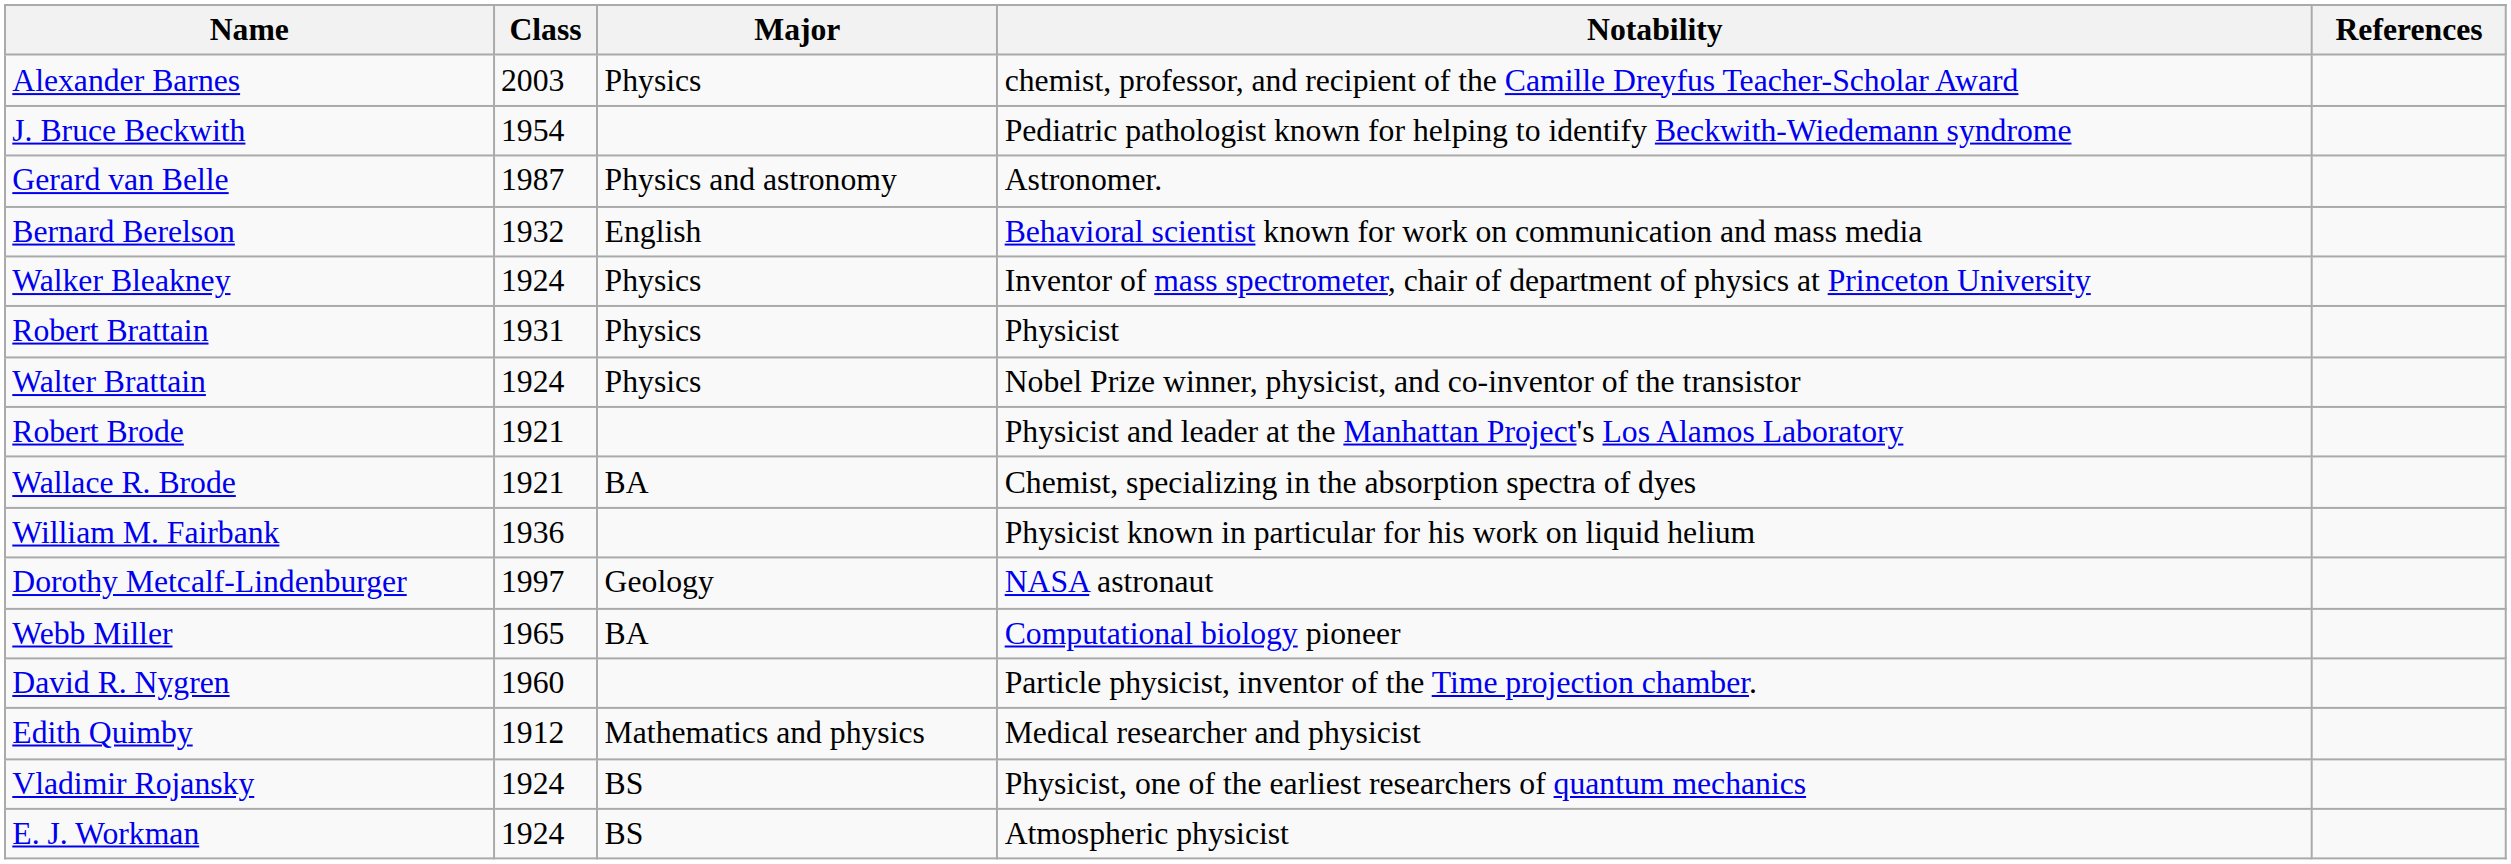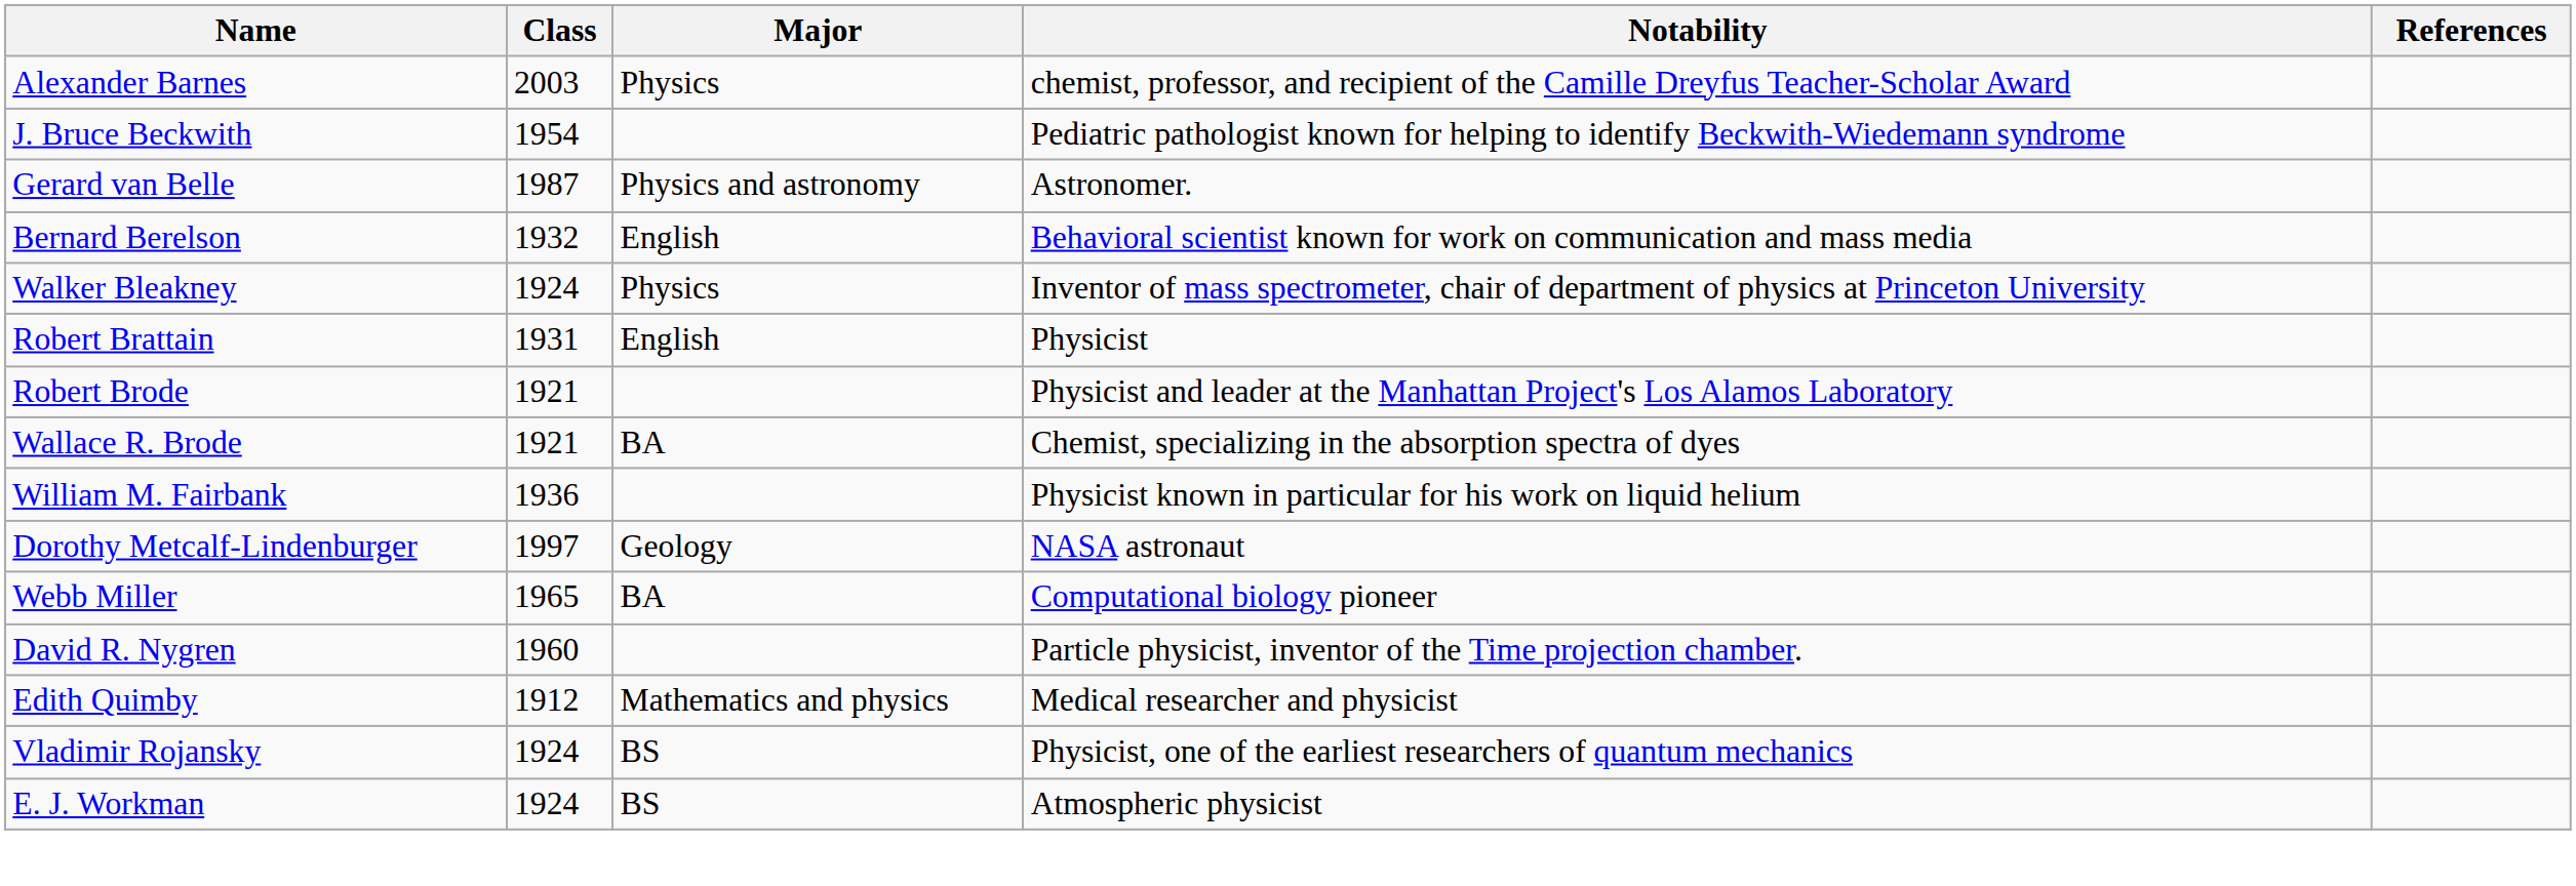 <table class="wikitable sortable" style="width:100%;">
 <tr>
 <th>Name</th>
 <th>Class</th>
 <th>Major</th>
 <th>Notability</th>
 <th>References</th>
 </tr>
 <tr>
 <td><a href='#'>Alexander Barnes</a></td>
 <td>2003</td>
 <td>Physics</td>
 <td>chemist, professor, and recipient of the <a href='#'>Camille Dreyfus Teacher-Scholar Award</a></td>
 <td></td>
 </tr>
 <tr>
 <td><a href='#'>J. Bruce Beckwith</a></td>
 <td>1954</td>
 <td></td>
 <td>Pediatric pathologist known for helping to identify <a href='#'>Beckwith-Wiedemann syndrome</a></td>
 <td></td>
 </tr>
 <tr>
 <td><a href='#'>Gerard van Belle</a></td>
 <td>1987</td>
 <td>Physics and astronomy</td>
 <td>Astronomer.</td>
 <td></td>
 </tr>
 <tr>
 <td><a href='#'>Bernard Berelson</a></td>
 <td>1932</td>
 <td>English</td>
 <td><a href='#'>Behavioral scientist</a> known for work on communication and mass media</td>
 <td></td>
 </tr>
 <tr>
 <td><a href='#'>Walker Bleakney</a></td>
 <td>1924</td>
 <td>Physics</td>
 <td>Inventor of <a href='#'>mass spectrometer</a>, chair of department of physics at <a href='#'>Princeton University</a></td>
 <td></td>
 </tr>
 <tr>
 <td><a href='#'>Robert Brattain</a></td>
 <td>1931</td>
-<td>Physics</td>
+<td>English</td>
 <td>Physicist</td>
-<td></td>
-</tr>
-<tr>
-<td><a href='#'>Walter Brattain</a></td>
-<td>1924</td>
-<td>Physics</td>
-<td>Nobel Prize winner, physicist, and co-inventor of the transistor</td>
 <td></td>
 </tr>
 <tr>
 <td><a href='#'>Robert Brode</a></td>
 <td>1921</td>
 <td></td>
 <td>Physicist and leader at the <a href='#'>Manhattan Project</a>'s <a href='#'>Los Alamos Laboratory</a></td>
 <td></td>
 </tr>
 <tr>
 <td><a href='#'>Wallace R. Brode</a></td>
 <td>1921</td>
 <td>BA</td>
 <td>Chemist, specializing in the absorption spectra of dyes</td>
 <td></td>
 </tr>
 <tr>
 <td><a href='#'>William M. Fairbank</a></td>
 <td>1936</td>
 <td></td>
 <td>Physicist known in particular for his work on liquid helium</td>
 <td></td>
 </tr>
 <tr>
 <td><a href='#'>Dorothy Metcalf-Lindenburger</a></td>
 <td>1997</td>
 <td>Geology</td>
 <td><a href='#'>NASA</a> astronaut</td>
 <td></td>
 </tr>
 <tr>
 <td><a href='#'>Webb Miller</a></td>
 <td>1965</td>
 <td>BA</td>
 <td><a href='#'>Computational biology</a> pioneer</td>
 <td></td>
 </tr>
 <tr>
 <td><a href='#'>David R. Nygren</a></td>
 <td>1960</td>
 <td></td>
 <td>Particle physicist, inventor of the <a href='#'>Time projection chamber</a>.</td>
 <td></td>
 </tr>
 <tr>
 <td><a href='#'>Edith Quimby</a></td>
 <td>1912</td>
 <td>Mathematics and physics</td>
 <td>Medical researcher and physicist</td>
 <td></td>
 </tr>
 <tr>
 <td><a href='#'>Vladimir Rojansky</a></td>
 <td>1924</td>
 <td>BS</td>
 <td>Physicist, one of the earliest researchers of <a href='#'>quantum mechanics</a></td>
 <td></td>
 </tr>
 <tr>
 <td><a href='#'>E. J. Workman</a></td>
 <td>1924</td>
 <td>BS</td>
 <td>Atmospheric physicist</td>
 <td></td>
 </tr>
 </table>
